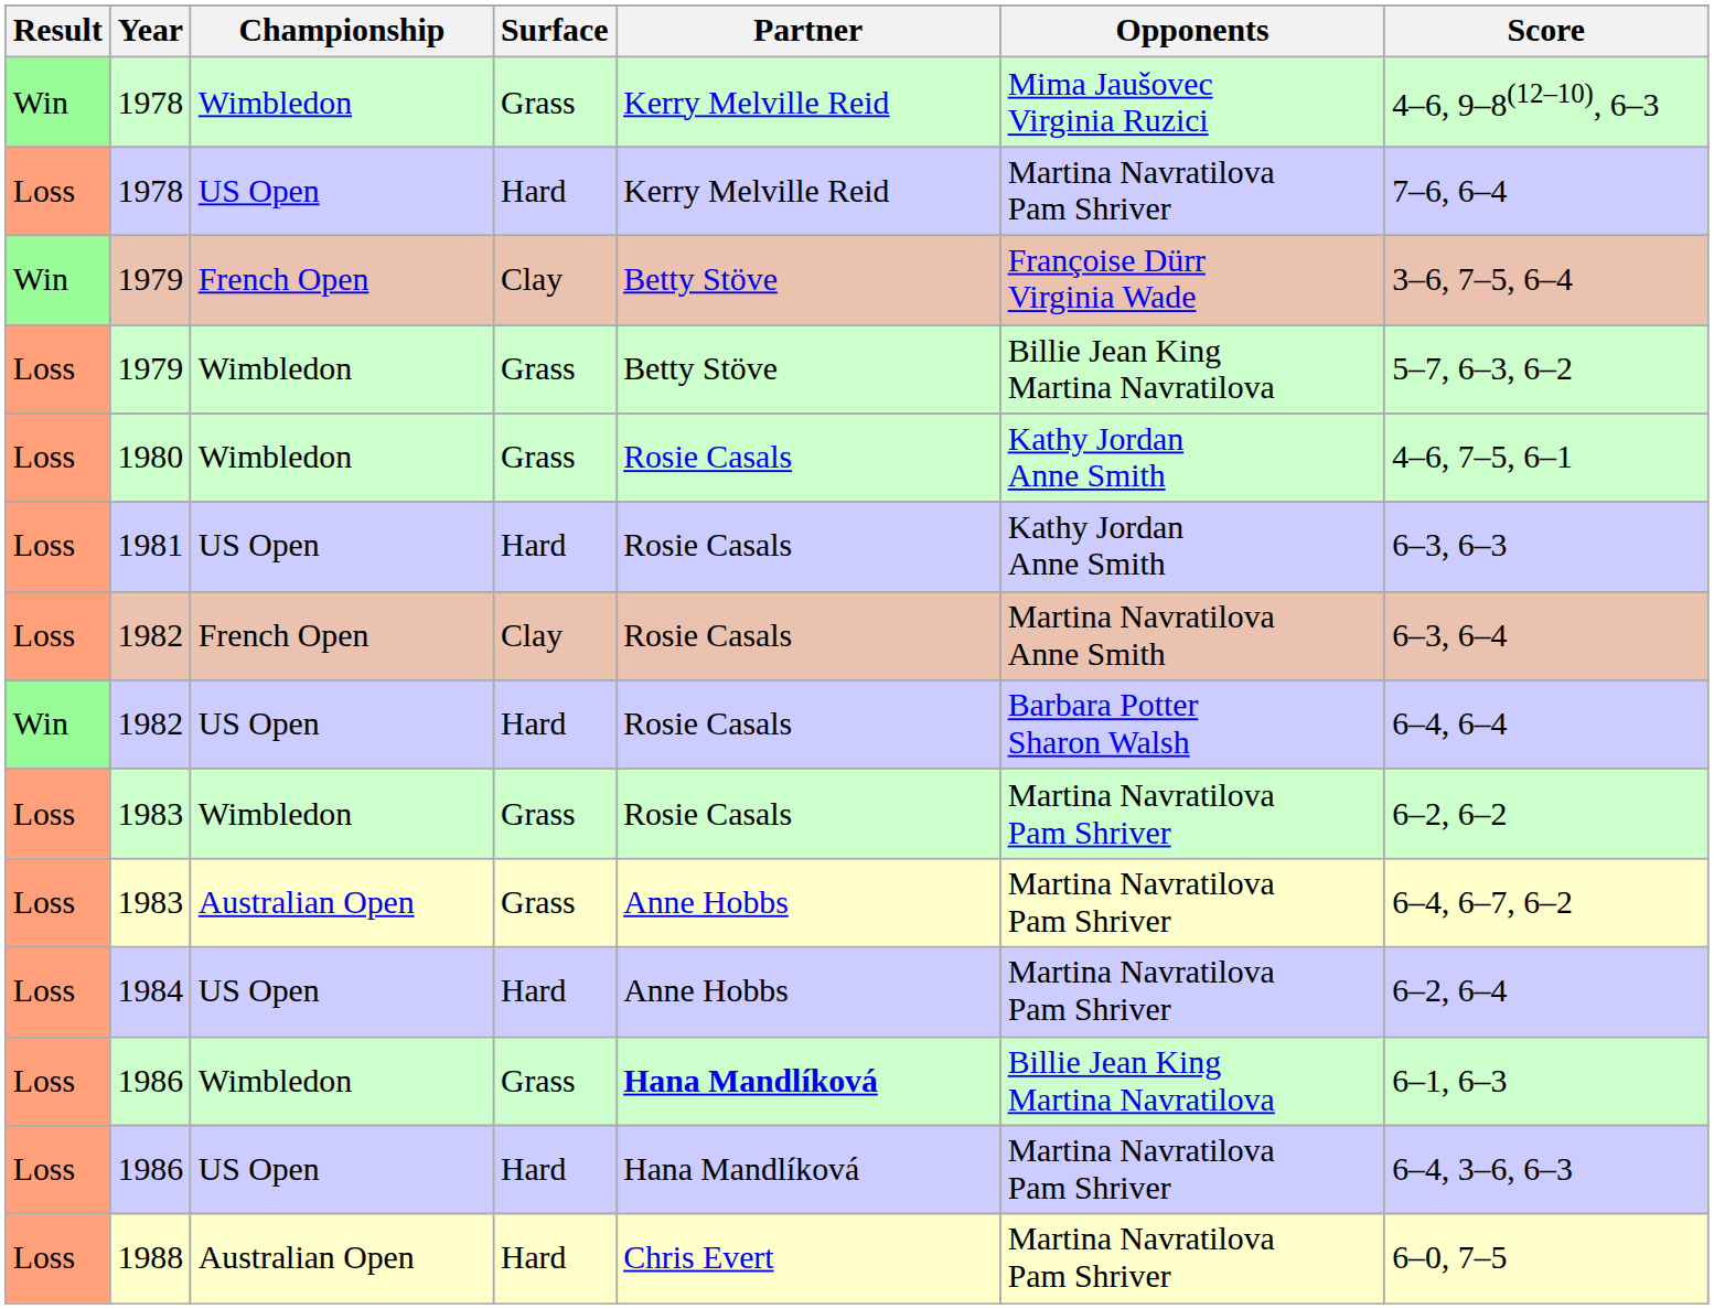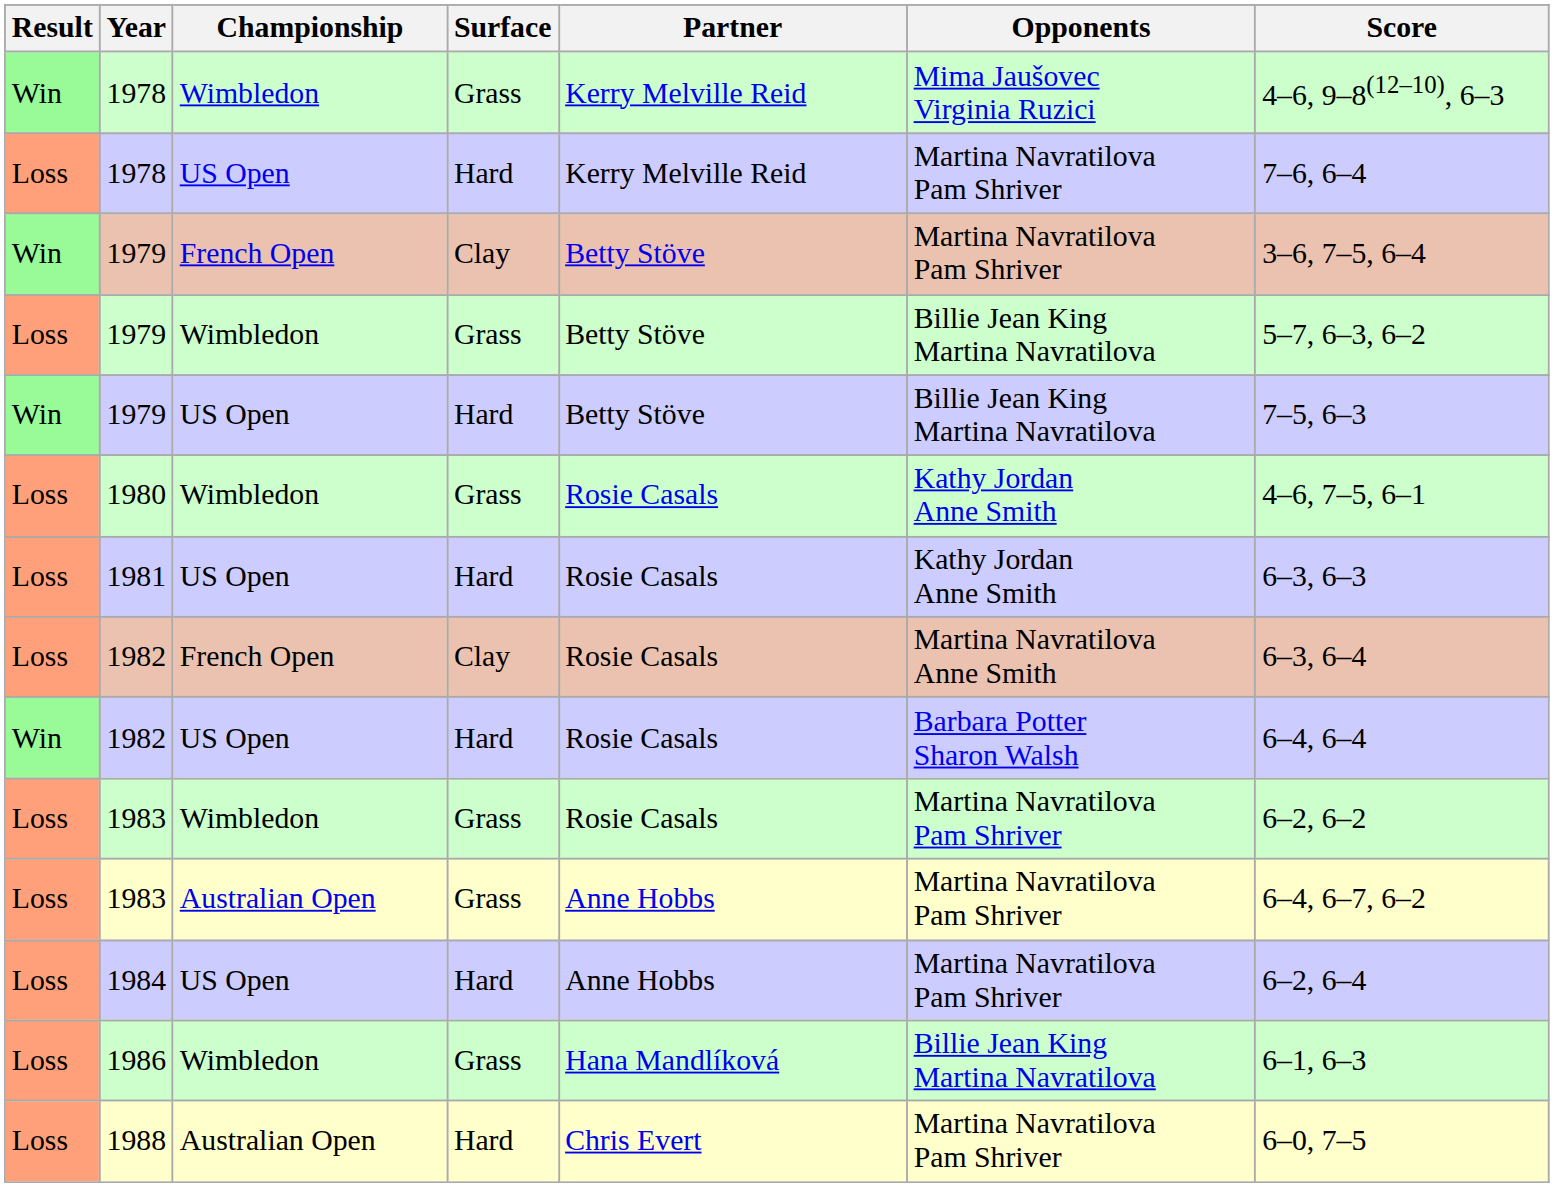 <table class="sortable wikitable">
 <tr>
 <th>Result</th>
 <th>Year</th>
 <th style="width:140px">Championship</th>
 <th style="width:50px">Surface</th>
 <th style="width:180px">Partner</th>
 <th style="width:180px">Opponents</th>
 <th style="width:150px" class="unsortable">Score</th>
 </tr>
 <tr style="background:#cfc;">
 <td style="background:#98fb98;">Win</td>
 <td>1978</td>
 <td><a href='#'>Wimbledon</a></td>
 <td>Grass</td>
 <td> <a href='#'>Kerry Melville Reid</a></td>
 <td> <a href='#'>Mima Jaušovec</a><br> <a href='#'>Virginia Ruzici</a></td>
 <td>4–6, 9–8<sup>(12–10)</sup>, 6–3</td>
 </tr>
 <tr style="background:#ccf;">
 <td style="background:#ffa07a;">Loss</td>
 <td>1978</td>
 <td><a href='#'>US Open</a></td>
 <td>Hard</td>
 <td> Kerry Melville Reid</td>
 <td> Martina Navratilova<br> Pam Shriver</td>
 <td>7–6, 6–4</td>
 </tr>
 <tr style="background:#ebc2af;">
 <td style="background:#98fb98;">Win</td>
 <td>1979</td>
 <td><a href='#'>French Open</a></td>
 <td>Clay</td>
 <td> <a href='#'>Betty Stöve</a></td>
-<td> <a href='#'>Françoise Dürr</a><br> <a href='#'>Virginia Wade</a></td>
+<td> Martina Navratilova<br> Pam Shriver</td>
 <td>3–6, 7–5, 6–4</td>
 </tr>
 <tr style="background:#cfc;">
 <td style="background:#ffa07a;">Loss</td>
 <td>1979</td>
 <td>Wimbledon</td>
 <td>Grass</td>
 <td> Betty Stöve</td>
 <td> Billie Jean King<br> Martina Navratilova</td>
 <td>5–7, 6–3, 6–2</td>
+</tr>
+<tr style="background:#ccf;">
+<td style="background:#98fb98;">Win</td>
+<td>1979</td>
+<td>US Open</td>
+<td>Hard</td>
+<td> Betty Stöve</td>
+<td> Billie Jean King<br> Martina Navratilova</td>
+<td>7–5, 6–3</td>
 </tr>
 <tr style="background:#cfc;">
 <td style="background:#ffa07a;">Loss</td>
 <td>1980</td>
 <td>Wimbledon</td>
 <td>Grass</td>
 <td> <a href='#'>Rosie Casals</a></td>
 <td> <a href='#'>Kathy Jordan</a><br> <a href='#'>Anne Smith</a></td>
 <td>4–6, 7–5, 6–1</td>
 </tr>
 <tr style="background:#ccf;">
 <td style="background:#ffa07a;">Loss</td>
 <td>1981</td>
 <td>US Open</td>
 <td>Hard</td>
 <td> Rosie Casals</td>
 <td> Kathy Jordan<br> Anne Smith</td>
 <td>6–3, 6–3</td>
 </tr>
 <tr style="background:#ebc2af;">
 <td style="background:#ffa07a;">Loss</td>
 <td>1982</td>
 <td>French Open</td>
 <td>Clay</td>
 <td> Rosie Casals</td>
 <td> Martina Navratilova<br> Anne Smith</td>
 <td>6–3, 6–4</td>
 </tr>
 <tr style="background:#ccf;">
 <td style="background:#98fb98;">Win</td>
 <td>1982</td>
 <td>US Open</td>
 <td>Hard</td>
 <td> Rosie Casals</td>
 <td> <a href='#'>Barbara Potter</a><br> <a href='#'>Sharon Walsh</a></td>
 <td>6–4, 6–4</td>
 </tr>
 <tr style="background:#cfc;">
 <td style="background:#ffa07a;">Loss</td>
 <td>1983</td>
 <td>Wimbledon</td>
 <td>Grass</td>
 <td> Rosie Casals</td>
 <td> Martina Navratilova<br> <a href='#'>Pam Shriver</a></td>
 <td>6–2, 6–2</td>
 </tr>
 <tr style="background:#ffc;">
 <td style="background:#ffa07a;">Loss</td>
 <td>1983</td>
 <td><a href='#'>Australian Open</a></td>
 <td>Grass</td>
 <td> <a href='#'>Anne Hobbs</a></td>
 <td> Martina Navratilova<br> Pam Shriver</td>
 <td>6–4, 6–7, 6–2</td>
 </tr>
 <tr style="background:#ccf;">
 <td style="background:#ffa07a;">Loss</td>
 <td>1984</td>
 <td>US Open</td>
 <td>Hard</td>
 <td> Anne Hobbs</td>
 <td> Martina Navratilova<br> Pam Shriver</td>
 <td>6–2, 6–4</td>
 </tr>
 <tr style="background:#cfc;">
 <td style="background:#ffa07a;">Loss</td>
 <td>1986</td>
 <td>Wimbledon</td>
 <td>Grass</td>
-<td><strong> <a href='#'>Hana Mandlíková</a></strong></td>
+<td> <a href='#'>Hana Mandlíková</a></td>
 <td> <a href='#'>Billie Jean King</a><br> <a href='#'>Martina Navratilova</a></td>
 <td>6–1, 6–3</td>
-</tr>
-<tr style="background:#ccf;">
-<td style="background:#ffa07a;">Loss</td>
-<td>1986</td>
-<td>US Open</td>
-<td>Hard</td>
-<td> Hana Mandlíková</td>
-<td> Martina Navratilova<br> Pam Shriver</td>
-<td>6–4, 3–6, 6–3</td>
 </tr>
 <tr style="background:#ffc;">
 <td style="background:#ffa07a;">Loss</td>
 <td>1988</td>
 <td>Australian Open</td>
 <td>Hard</td>
 <td> <a href='#'>Chris Evert</a></td>
 <td> Martina Navratilova<br> Pam Shriver</td>
 <td>6–0, 7–5</td>
 </tr>
 </table>
